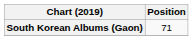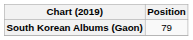 <table class="wikitable sortable plainrowheaders" style="text-align:center">
 <tr>
 <th scope="col">Chart (2019)</th>
 <th scope="col">Position</th>
 </tr>
 <tr>
 <th scope="row">South Korean Albums (Gaon)</th>
-<td>71</td>
+<td>79</td>
 </tr>
 <tr>
 </tr>
 </table>
